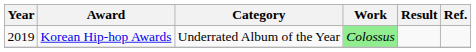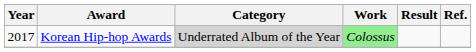 <table class="wikitable plainrowheaders" style="text-align:center;">
 <tr>
 <th>Year</th>
 <th>Award</th>
 <th>Category</th>
 <th>Work</th>
 <th>Result</th>
 <th>Ref.</th>
 </tr>
 <tr>
-<td>2019</td>
+<td>2017</td>
 <td><a href='#'>Korean Hip-hop Awards</a></td>
-<td>Underrated Album of the Year</td>
+<td style="background: lightgrey;">Underrated Album of the Year</td>
 <td style="background: lightgreen;"><em>Colossus</em></td>
 <td></td>
 <td></td>
 </tr>
 <tr>
 </tr>
 </table>
